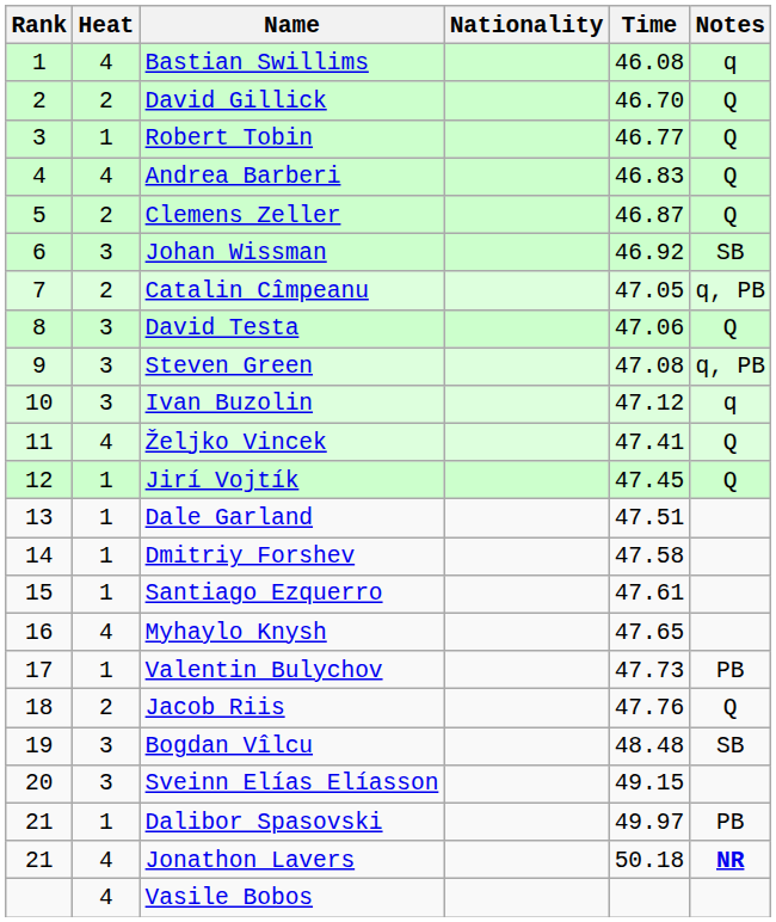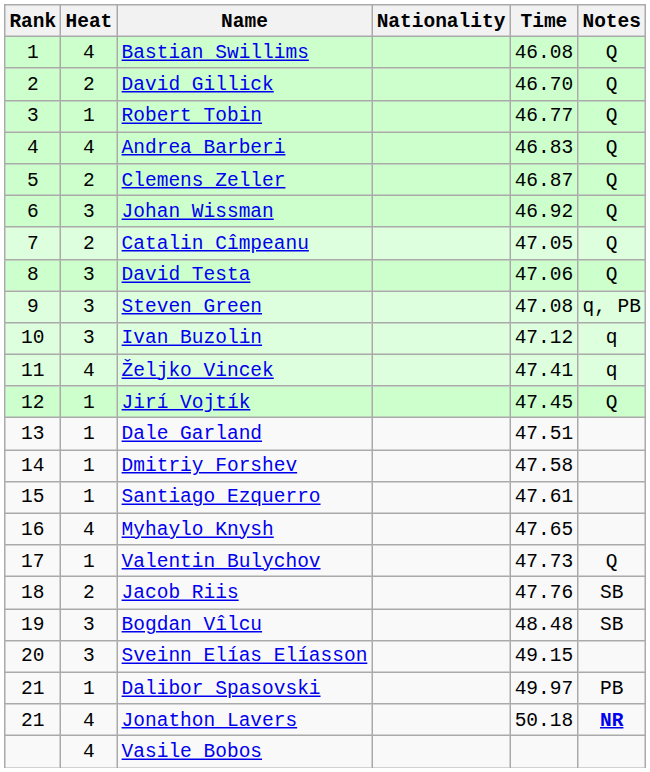 <table class="wikitable sortable" style="text-align:center">
 <tr>
 <th>Rank</th>
 <th>Heat</th>
 <th>Name</th>
 <th>Nationality</th>
 <th>Time</th>
 <th>Notes</th>
 </tr>
 <tr bgcolor=ccffcc>
 <td>1</td>
 <td>4</td>
 <td align="left"><a href='#'>Bastian Swillims</a></td>
 <td align=left></td>
 <td>46.08</td>
-<td>q</td>
+<td>Q</td>
 </tr>
 <tr bgcolor=ccffcc>
 <td>2</td>
 <td>2</td>
 <td align="left"><a href='#'>David Gillick</a></td>
 <td align=left></td>
 <td>46.70</td>
 <td>Q</td>
 </tr>
 <tr bgcolor=ccffcc>
 <td>3</td>
 <td>1</td>
 <td align="left"><a href='#'>Robert Tobin</a></td>
 <td align=left></td>
 <td>46.77</td>
 <td>Q</td>
 </tr>
 <tr bgcolor=ccffcc>
 <td>4</td>
 <td>4</td>
 <td align="left"><a href='#'>Andrea Barberi</a></td>
 <td align=left></td>
 <td>46.83</td>
 <td>Q</td>
 </tr>
 <tr bgcolor=ccffcc>
 <td>5</td>
 <td>2</td>
 <td align="left"><a href='#'>Clemens Zeller</a></td>
 <td align=left></td>
 <td>46.87</td>
 <td>Q</td>
 </tr>
 <tr bgcolor=ccffcc>
 <td>6</td>
 <td>3</td>
 <td align="left"><a href='#'>Johan Wissman</a></td>
 <td align=left></td>
 <td>46.92</td>
-<td>SB</td>
+<td>Q</td>
 </tr>
 <tr bgcolor=ddffdd>
 <td>7</td>
 <td>2</td>
 <td align="left"><a href='#'>Catalin Cîmpeanu</a></td>
 <td align=left></td>
 <td>47.05</td>
-<td>q, PB</td>
+<td>Q</td>
 </tr>
 <tr bgcolor=ccffcc>
 <td>8</td>
 <td>3</td>
 <td align="left"><a href='#'>David Testa</a></td>
 <td align=left></td>
 <td>47.06</td>
 <td>Q</td>
 </tr>
 <tr bgcolor=ddffdd>
 <td>9</td>
 <td>3</td>
 <td align="left"><a href='#'>Steven Green</a></td>
 <td align=left></td>
 <td>47.08</td>
 <td>q, PB</td>
 </tr>
 <tr bgcolor=ddffdd>
 <td>10</td>
 <td>3</td>
 <td align="left"><a href='#'>Ivan Buzolin</a></td>
 <td align=left></td>
 <td>47.12</td>
 <td>q</td>
 </tr>
 <tr bgcolor=ddffdd>
 <td>11</td>
 <td>4</td>
 <td align="left"><a href='#'>Željko Vincek</a></td>
 <td align=left></td>
 <td>47.41</td>
-<td>Q</td>
+<td>q</td>
 </tr>
 <tr bgcolor=ccffcc>
 <td>12</td>
 <td>1</td>
 <td align="left"><a href='#'>Jirí Vojtík</a></td>
 <td align=left></td>
 <td>47.45</td>
 <td>Q</td>
 </tr>
 <tr>
 <td>13</td>
 <td>1</td>
 <td align="left"><a href='#'>Dale Garland</a></td>
 <td align=left></td>
 <td>47.51</td>
 <td></td>
 </tr>
 <tr>
 <td>14</td>
 <td>1</td>
 <td align="left"><a href='#'>Dmitriy Forshev</a></td>
 <td align=left></td>
 <td>47.58</td>
 <td></td>
 </tr>
 <tr>
 <td>15</td>
 <td>1</td>
 <td align="left"><a href='#'>Santiago Ezquerro</a></td>
 <td align=left></td>
 <td>47.61</td>
 <td></td>
 </tr>
 <tr>
 <td>16</td>
 <td>4</td>
 <td align="left"><a href='#'>Myhaylo Knysh</a></td>
 <td align=left></td>
 <td>47.65</td>
 <td></td>
 </tr>
 <tr>
 <td>17</td>
 <td>1</td>
 <td align="left"><a href='#'>Valentin Bulychov</a></td>
 <td align=left></td>
 <td>47.73</td>
-<td>PB</td>
+<td>Q</td>
 </tr>
 <tr>
 <td>18</td>
 <td>2</td>
 <td align="left"><a href='#'>Jacob Riis</a></td>
 <td align=left></td>
 <td>47.76</td>
-<td>Q</td>
+<td>SB</td>
 </tr>
 <tr>
 <td>19</td>
 <td>3</td>
 <td align="left"><a href='#'>Bogdan Vîlcu</a></td>
 <td align=left></td>
 <td>48.48</td>
 <td>SB</td>
 </tr>
 <tr>
 <td>20</td>
 <td>3</td>
 <td align="left"><a href='#'>Sveinn Elías Elíasson</a></td>
 <td align=left></td>
 <td>49.15</td>
 <td></td>
 </tr>
 <tr>
 <td>21</td>
 <td>1</td>
 <td align="left"><a href='#'>Dalibor Spasovski</a></td>
 <td align=left></td>
 <td>49.97</td>
 <td>PB</td>
 </tr>
 <tr>
 <td>21</td>
 <td>4</td>
 <td align="left"><a href='#'>Jonathon Lavers</a></td>
 <td align=left></td>
 <td>50.18</td>
 <td><strong><a href='#'>NR</a></strong></td>
 </tr>
 <tr>
 <td></td>
 <td>4</td>
 <td align="left"><a href='#'>Vasile Bobos</a></td>
 <td align=left></td>
 <td></td>
 <td></td>
 </tr>
 </table>
